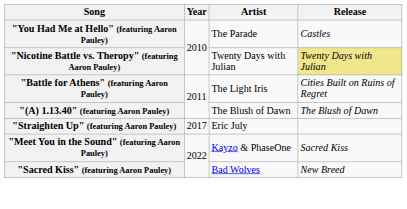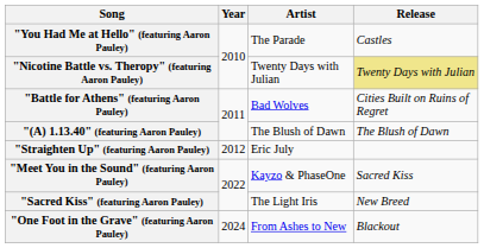 <table class="wikitable plainrowheaders" style="width:50%;">
 <tr>
 <th>Song</th>
 <th>Year</th>
 <th>Artist</th>
 <th>Release</th>
 </tr>
 <tr>
 <th scope="row">"You Had Me at Hello" <small>(featuring Aaron Pauley)</small></th>
 <td rowspan="2">2010</td>
 <td>The Parade</td>
 <td><em>Castles</em></td>
 </tr>
 <tr>
 <th scope="row">"Nicotine Battle vs. Theropy" <small>(featuring Aaron Pauley)</small></th>
 <td>Twenty Days with Julian</td>
 <td style="background: khaki;"><em>Twenty Days with Julian</em></td>
 </tr>
 <tr>
 <th scope="row">"Battle for Athens" <small>(featuring Aaron Pauley)</small></th>
 <td rowspan="2">2011</td>
-<td>The Light Iris</td>
+<td><a href='#'>Bad Wolves</a></td>
 <td><em>Cities Built on Ruins of Regret</em></td>
 </tr>
 <tr>
 <th scope="row">"(A) 1.13.40" <small>(featuring Aaron Pauley)</small></th>
 <td>The Blush of Dawn</td>
 <td><em>The Blush of Dawn</em></td>
 </tr>
 <tr>
 <th scope="row">"Straighten Up" <small>(featuring Aaron Pauley)</small></th>
-<td>2017</td>
+<td>2012</td>
 <td>Eric July</td>
 <td></td>
 </tr>
 <tr>
 <th scope="row">"Meet You in the Sound" <small>(featuring Aaron Pauley)</small></th>
 <td rowspan="2">2022</td>
 <td><a href='#'>Kayzo</a> & PhaseOne</td>
 <td><em>Sacred Kiss</em></td>
 </tr>
 <tr>
 <th scope="row">"Sacred Kiss" <small>(featuring Aaron Pauley)</small></th>
-<td><a href='#'>Bad Wolves</a></td>
+<td>The Light Iris</td>
 <td><em>New Breed</em></td>
 </tr>
+<tr>
+<th scope="row">"One Foot in the Grave" <small>(featuring Aaron Pauley)</small></th>
+<td>2024</td>
+<td><a href='#'>From Ashes to New</a></td>
+<td><em>Blackout</em></td>
+</tr>
 </table>
